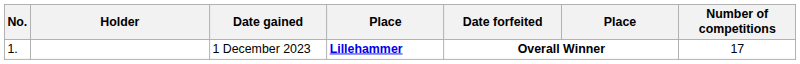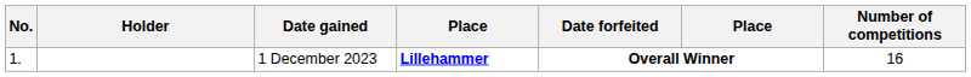 <table class="wikitable plainrowheaders" style="background:#fff; font-size:86%; line-height:16px; border:grey solid 1px; border-collapse:collapse;">
 <tr>
 <th style="width:1em;">No.</th>
 <th style="width:14em;">Holder</th>
 <th style="width:9em;">Date gained</th>
 <th style="width:9em;">Place</th>
 <th style="width:9em;">Date forfeited</th>
 <th style="width:9em;">Place</th>
 <th style="width:9em;">Number of competitions</th>
 </tr>
 <tr>
 <td>1.</td>
 <td><strong></strong></td>
 <td>1 December 2023</td>
 <td><strong> <a href='#'>Lillehammer</a></strong></td>
 <td align=center colspan=2><strong>Overall Winner</strong></td>
-<td align=center>17</td>
+<td align=center>16</td>
 </tr>
 </table>
